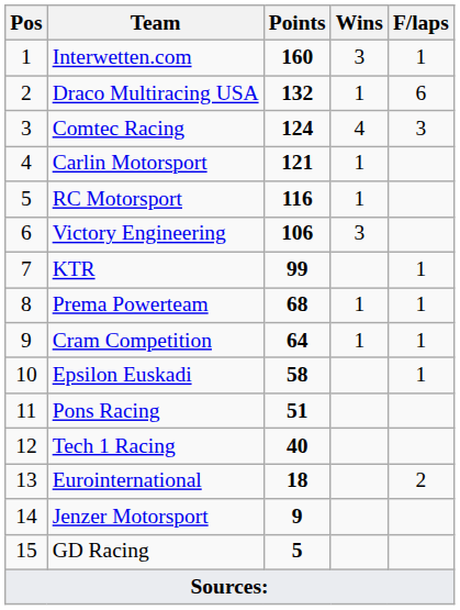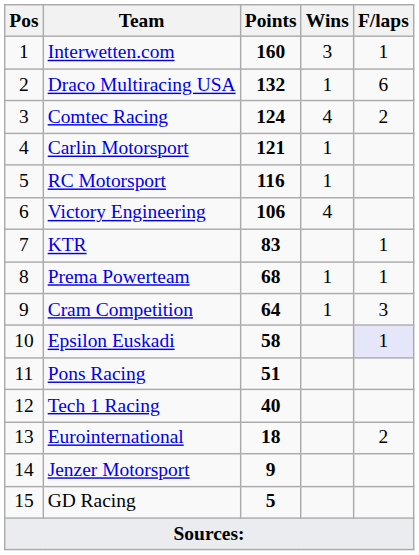 <table class="wikitable" style="font-size:85%">
 <tr>
 <th>Pos</th>
 <th>Team</th>
 <th>Points</th>
 <th>Wins</th>
 <th>F/laps</th>
 </tr>
 <tr>
 <td align=center>1</td>
 <td> <a href='#'>Interwetten.com</a></td>
 <td align=center><strong>160</strong></td>
 <td align=center>3</td>
 <td align=center>1</td>
 </tr>
 <tr>
 <td align=center>2</td>
 <td> <a href='#'>Draco Multiracing USA</a></td>
 <td align=center><strong>132</strong></td>
 <td align=center>1</td>
 <td align=center>6</td>
 </tr>
 <tr>
 <td align=center>3</td>
 <td> <a href='#'>Comtec Racing</a></td>
 <td align=center><strong>124</strong></td>
 <td align=center>4</td>
-<td align=center>3</td>
+<td align=center>2</td>
 </tr>
 <tr>
 <td align=center>4</td>
 <td> <a href='#'>Carlin Motorsport</a></td>
 <td align=center><strong>121</strong></td>
 <td align=center>1</td>
 <td align=center></td>
 </tr>
 <tr>
 <td align=center>5</td>
 <td> <a href='#'>RC Motorsport</a></td>
 <td align=center><strong>116</strong></td>
 <td align=center>1</td>
 <td align=center></td>
 </tr>
 <tr>
 <td align=center>6</td>
 <td> <a href='#'>Victory Engineering</a></td>
 <td align=center><strong>106</strong></td>
-<td align=center>3</td>
+<td align=center>4</td>
 <td align=center></td>
 </tr>
 <tr>
 <td align=center>7</td>
 <td> <a href='#'>KTR</a></td>
-<td align=center><strong>99</strong></td>
+<td align=center><strong>83</strong></td>
 <td align=center></td>
 <td align=center>1</td>
 </tr>
 <tr>
 <td align=center>8</td>
 <td> <a href='#'>Prema Powerteam</a></td>
 <td align=center><strong>68</strong></td>
 <td align=center>1</td>
 <td align=center>1</td>
 </tr>
 <tr>
 <td align=center>9</td>
 <td> <a href='#'>Cram Competition</a></td>
 <td align=center><strong>64</strong></td>
 <td align=center>1</td>
-<td align=center>1</td>
+<td align=center>3</td>
 </tr>
 <tr>
 <td align=center>10</td>
 <td> <a href='#'>Epsilon Euskadi</a></td>
 <td align=center><strong>58</strong></td>
 <td align=center></td>
-<td align=center>1</td>
+<td align=center style="background: lavender;">1</td>
 </tr>
 <tr>
 <td align=center>11</td>
 <td> <a href='#'>Pons Racing</a></td>
 <td align=center><strong>51</strong></td>
 <td align=center></td>
 <td align=center></td>
 </tr>
 <tr>
 <td align=center>12</td>
 <td> <a href='#'>Tech 1 Racing</a></td>
 <td align=center><strong>40</strong></td>
 <td align=center></td>
 <td align=center></td>
 </tr>
 <tr>
 <td align=center>13</td>
 <td> <a href='#'>Eurointernational</a></td>
 <td align=center><strong>18</strong></td>
 <td align=center></td>
 <td align=center>2</td>
 </tr>
 <tr>
 <td align=center>14</td>
 <td> <a href='#'>Jenzer Motorsport</a></td>
 <td align=center><strong>9</strong></td>
 <td align=center></td>
 <td align=center></td>
 </tr>
 <tr>
 <td align=center>15</td>
 <td> GD Racing</td>
 <td align=center><strong>5</strong></td>
 <td align=center></td>
 <td align=center></td>
 </tr>
 <tr class="sortbottom">
 <td colspan="5" style="background-color:#EAECF0;text-align:center"><strong>Sources:</strong></td>
 </tr>
 </table>
